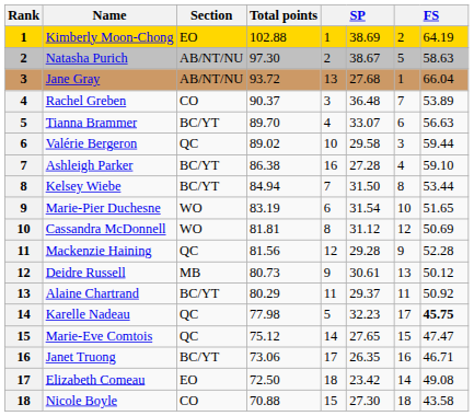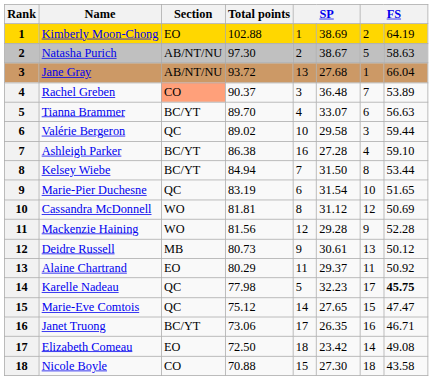 <table class="wikitable sortable">
 <tr>
 <th>Rank</th>
 <th>Name</th>
 <th>Section</th>
 <th>Total points</th>
 <th colspan="2" width="80px"><a href='#'>SP</a></th>
 <th colspan="2" width="80px"><a href='#'>FS</a></th>
 </tr>
 <tr bgcolor="gold">
 <td align="center"><strong>1</strong></td>
 <td><a href='#'>Kimberly Moon-Chong</a></td>
 <td>EO</td>
 <td>102.88</td>
 <td>1</td>
 <td>38.69</td>
 <td>2</td>
 <td>64.19</td>
 </tr>
 <tr bgcolor="silver">
 <td align="center"><strong>2</strong></td>
 <td><a href='#'>Natasha Purich</a></td>
 <td>AB/NT/NU</td>
 <td>97.30</td>
 <td>2</td>
 <td>38.67</td>
 <td>5</td>
 <td>58.63</td>
 </tr>
 <tr bgcolor="cc9966">
 <td align="center"><strong>3</strong></td>
 <td><a href='#'>Jane Gray</a></td>
 <td>AB/NT/NU</td>
 <td>93.72</td>
 <td>13</td>
 <td>27.68</td>
 <td>1</td>
 <td>66.04</td>
 </tr>
 <tr>
 <th>4</th>
 <td><a href='#'>Rachel Greben</a></td>
-<td>CO</td>
+<td style="background: lightsalmon;">CO</td>
 <td>90.37</td>
 <td>3</td>
 <td>36.48</td>
 <td>7</td>
 <td>53.89</td>
 </tr>
 <tr>
 <th>5</th>
 <td><a href='#'>Tianna Brammer</a></td>
 <td>BC/YT</td>
 <td>89.70</td>
 <td>4</td>
 <td>33.07</td>
 <td>6</td>
 <td>56.63</td>
 </tr>
 <tr>
 <th>6</th>
 <td><a href='#'>Valérie Bergeron</a></td>
 <td>QC</td>
 <td>89.02</td>
 <td>10</td>
 <td>29.58</td>
 <td>3</td>
 <td>59.44</td>
 </tr>
 <tr>
 <th>7</th>
 <td><a href='#'>Ashleigh Parker</a></td>
 <td>BC/YT</td>
 <td>86.38</td>
 <td>16</td>
 <td>27.28</td>
 <td>4</td>
 <td>59.10</td>
 </tr>
 <tr>
 <th>8</th>
 <td><a href='#'>Kelsey Wiebe</a></td>
 <td>BC/YT</td>
 <td>84.94</td>
 <td>7</td>
 <td>31.50</td>
 <td>8</td>
 <td>53.44</td>
 </tr>
 <tr>
 <th>9</th>
 <td><a href='#'>Marie-Pier Duchesne</a></td>
-<td>WO</td>
+<td>QC</td>
 <td>83.19</td>
 <td>6</td>
 <td>31.54</td>
 <td>10</td>
 <td>51.65</td>
 </tr>
 <tr>
 <th>10</th>
 <td><a href='#'>Cassandra McDonnell</a></td>
 <td>WO</td>
 <td>81.81</td>
 <td>8</td>
 <td>31.12</td>
 <td>12</td>
 <td>50.69</td>
 </tr>
 <tr>
 <th>11</th>
 <td><a href='#'>Mackenzie Haining</a></td>
-<td>QC</td>
+<td>WO</td>
 <td>81.56</td>
 <td>12</td>
 <td>29.28</td>
 <td>9</td>
 <td>52.28</td>
 </tr>
 <tr>
 <th>12</th>
 <td><a href='#'>Deidre Russell</a></td>
 <td>MB</td>
 <td>80.73</td>
 <td>9</td>
 <td>30.61</td>
 <td>13</td>
 <td>50.12</td>
 </tr>
 <tr>
 <th>13</th>
 <td><a href='#'>Alaine Chartrand</a></td>
-<td>BC/YT</td>
+<td>EO</td>
 <td>80.29</td>
 <td>11</td>
 <td>29.37</td>
 <td>11</td>
 <td>50.92</td>
 </tr>
 <tr>
 <th>14</th>
 <td><a href='#'>Karelle Nadeau</a></td>
 <td>QC</td>
 <td>77.98</td>
 <td>5</td>
 <td>32.23</td>
 <td>17</td>
 <td><strong>45.75</strong></td>
 </tr>
 <tr>
 <th>15</th>
 <td><a href='#'>Marie-Eve Comtois</a></td>
 <td>QC</td>
 <td>75.12</td>
 <td>14</td>
 <td>27.65</td>
 <td>15</td>
 <td>47.47</td>
 </tr>
 <tr>
 <th>16</th>
 <td><a href='#'>Janet Truong</a></td>
 <td>BC/YT</td>
 <td>73.06</td>
 <td>17</td>
 <td>26.35</td>
 <td>16</td>
 <td>46.71</td>
 </tr>
 <tr>
 <th>17</th>
 <td><a href='#'>Elizabeth Comeau</a></td>
 <td>EO</td>
 <td>72.50</td>
 <td>18</td>
 <td>23.42</td>
 <td>14</td>
 <td>49.08</td>
 </tr>
 <tr>
 <th>18</th>
 <td><a href='#'>Nicole Boyle</a></td>
 <td>CO</td>
 <td>70.88</td>
 <td>15</td>
 <td>27.30</td>
 <td>18</td>
 <td>43.58</td>
 </tr>
 </table>
